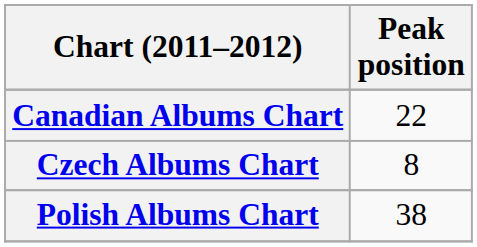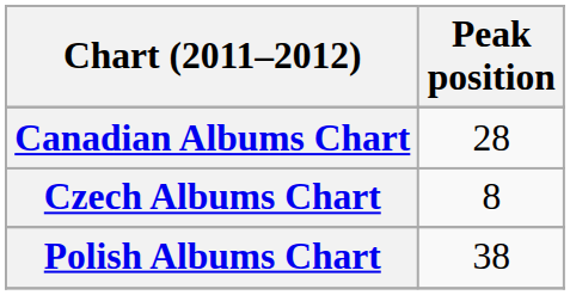 <table class="wikitable sortable plainrowheaders" style="text-align:center">
 <tr>
 <th>Chart (2011–2012)</th>
 <th>Peak<br>position</th>
 </tr>
 <tr>
 </tr>
 <tr>
 </tr>
 <tr>
 </tr>
 <tr>
 <th scope="row"><a href='#'>Canadian Albums Chart</a></th>
-<td>22</td>
+<td>28</td>
 </tr>
 <tr>
 <th scope="row"><a href='#'>Czech Albums Chart</a></th>
 <td>8</td>
 </tr>
 <tr>
 </tr>
 <tr>
 </tr>
 <tr>
 </tr>
 <tr>
 <th scope="row"><a href='#'>Polish Albums Chart</a></th>
 <td>38</td>
 </tr>
 <tr>
 </tr>
 <tr>
 </tr>
 <tr>
 </tr>
 <tr>
 </tr>
 <tr>
 </tr>
 </table>
